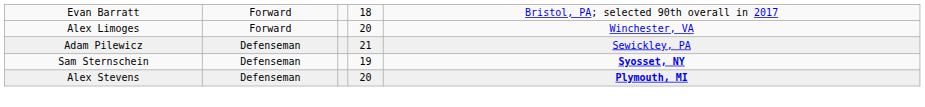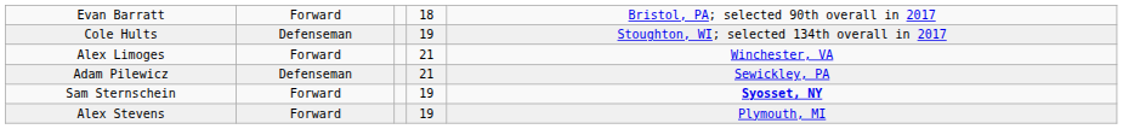 <table class="wikitable" width="60%">
 <tr align="center" bgcolor="">
 <td>Evan Barratt</td>
 <td>Forward</td>
 <td></td>
 <td>18</td>
 <td><a href='#'>Bristol, PA</a>; selected 90th overall in <a href='#'>2017</a></td>
 </tr>
+<tr align="center" bgcolor="f0f0f0">
+<td>Cole Hults</td>
+<td>Defenseman</td>
+<td></td>
+<td>19</td>
+<td><a href='#'>Stoughton, WI</a>; selected 134th overall in <a href='#'>2017</a></td>
+</tr>
 <tr align="center" bgcolor="">
 <td>Alex Limoges</td>
 <td>Forward</td>
 <td></td>
-<td>20</td>
+<td>21</td>
 <td><a href='#'>Winchester, VA</a></td>
 </tr>
 <tr align="center" bgcolor="f0f0f0">
 <td>Adam Pilewicz</td>
 <td>Defenseman</td>
 <td></td>
 <td>21</td>
 <td><a href='#'>Sewickley, PA</a></td>
 </tr>
 <tr align="center" bgcolor="">
 <td>Sam Sternschein</td>
-<td>Defenseman</td>
+<td>Forward</td>
 <td></td>
 <td>19</td>
 <td><strong><a href='#'>Syosset, NY</a></strong></td>
 </tr>
 <tr align="center" bgcolor="f0f0f0">
 <td>Alex Stevens</td>
-<td>Defenseman</td>
+<td>Forward</td>
 <td></td>
-<td>20</td>
-<td><strong><a href='#'>Plymouth, MI</a></strong></td>
+<td>19</td>
+<td><a href='#'>Plymouth, MI</a></td>
 </tr>
 </table>
